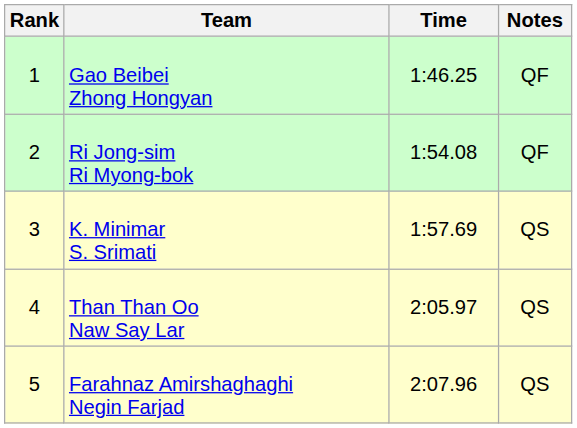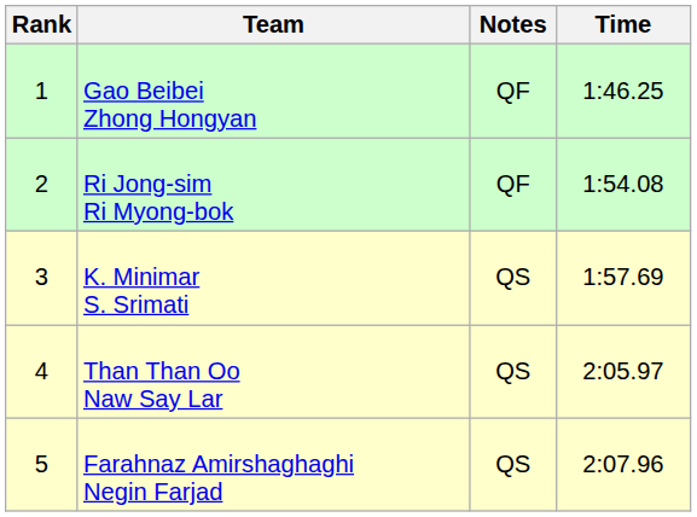 <table class=wikitable style="text-align:center">
 <tr>
 <th width=40>Rank</th>
 <th width=250>Team</th>
+<th width=50>Notes</th>
 <th width=80>Time</th>
-<th width=50>Notes</th>
 </tr>
 <tr bgcolor="ccffcc">
 <td>1</td>
 <td align=left><br><a href='#'>Gao Beibei</a><br><a href='#'>Zhong Hongyan</a></td>
+<td>QF</td>
 <td>1:46.25</td>
-<td>QF</td>
 </tr>
 <tr bgcolor="ccffcc">
 <td>2</td>
 <td align=left><br><a href='#'>Ri Jong-sim</a><br><a href='#'>Ri Myong-bok</a></td>
+<td>QF</td>
 <td>1:54.08</td>
-<td>QF</td>
 </tr>
 <tr bgcolor="#ffffcc">
 <td>3</td>
 <td align=left><br><a href='#'>K. Minimar</a><br><a href='#'>S. Srimati</a></td>
+<td>QS</td>
 <td>1:57.69</td>
-<td>QS</td>
 </tr>
 <tr bgcolor="#ffffcc">
 <td>4</td>
 <td align=left><br><a href='#'>Than Than Oo</a><br><a href='#'>Naw Say Lar</a></td>
+<td>QS</td>
 <td>2:05.97</td>
-<td>QS</td>
 </tr>
 <tr bgcolor="#ffffcc">
 <td>5</td>
 <td align=left><br><a href='#'>Farahnaz Amirshaghaghi</a><br><a href='#'>Negin Farjad</a></td>
+<td>QS</td>
 <td>2:07.96</td>
-<td>QS</td>
 </tr>
 </table>
